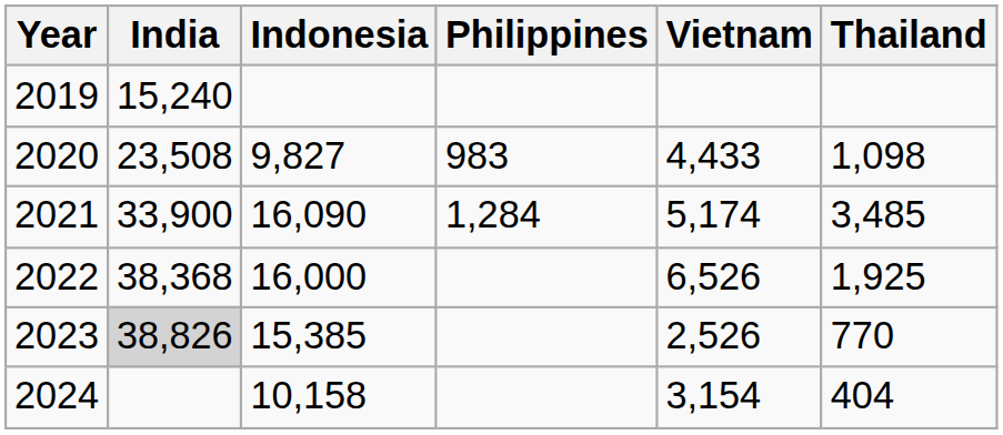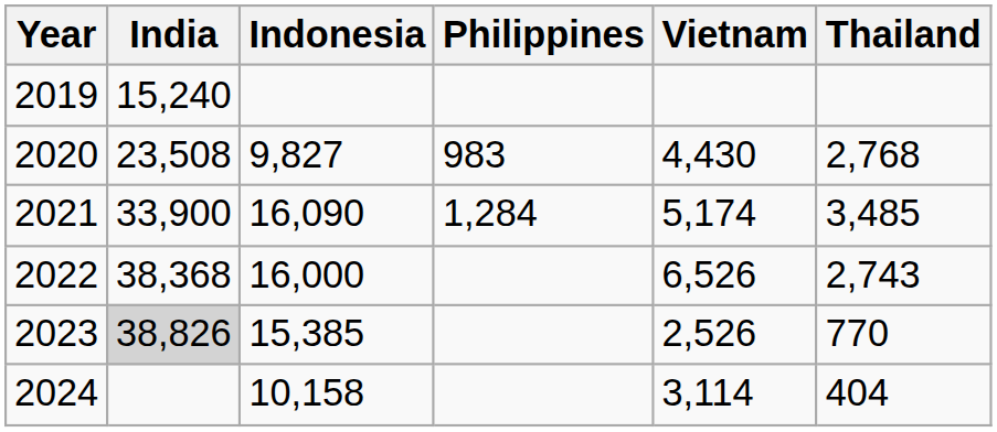 <table class="wikitable">
 <tr>
 <th>Year</th>
 <th>India</th>
 <th>Indonesia</th>
 <th>Philippines</th>
 <th>Vietnam</th>
 <th>Thailand</th>
 </tr>
 <tr>
 <td>2019</td>
 <td>15,240</td>
 <td></td>
 <td></td>
 <td></td>
 <td></td>
 </tr>
 <tr>
 <td>2020</td>
 <td>23,508</td>
 <td>9,827</td>
 <td>983</td>
-<td>4,433</td>
-<td>1,098</td>
+<td>4,430</td>
+<td>2,768</td>
 </tr>
 <tr>
 <td>2021</td>
 <td>33,900</td>
 <td>16,090</td>
 <td>1,284</td>
 <td>5,174</td>
 <td>3,485</td>
 </tr>
 <tr>
 <td>2022</td>
 <td>38,368</td>
 <td>16,000</td>
 <td></td>
 <td>6,526</td>
-<td>1,925</td>
+<td>2,743</td>
 </tr>
 <tr>
 <td>2023</td>
 <td style="background: lightgrey;">38,826</td>
 <td>15,385</td>
 <td></td>
 <td>2,526</td>
 <td>770</td>
 </tr>
 <tr>
 <td>2024</td>
 <td></td>
 <td>10,158</td>
 <td></td>
-<td>3,154</td>
+<td>3,114</td>
 <td>404</td>
 </tr>
 </table>
